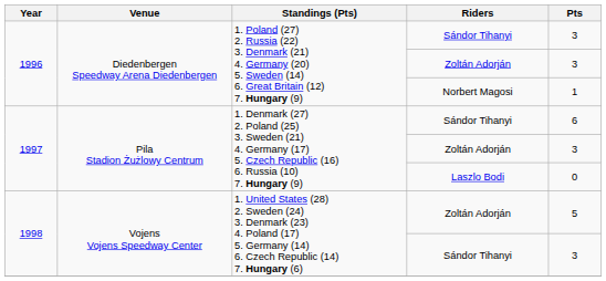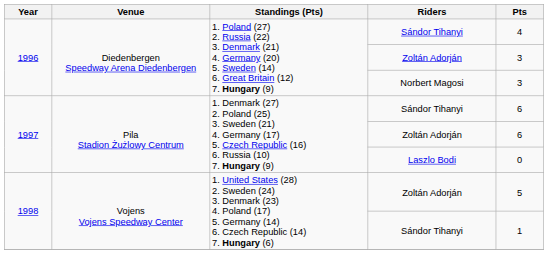 <table class="wikitable"   style="font-size: 95%; width: 70%; text-align: center;">
 <tr>
 <th width=40>Year</th>
 <th width=150>Venue</th>
 <th width=150>Standings (Pts)</th>
 <th width=120>Riders</th>
 <th width=40>Pts</th>
 </tr>
 <tr>
 <td rowspan="3"><a href='#'>1996</a></td>
 <td rowspan="3"><br>Diedenbergen<br><a href='#'>Speedway Arena Diedenbergen</a></td>
 <td rowspan="3" style="text-align: left;">1.  <a href='#'>Poland</a> (27)<br>2.  <a href='#'>Russia</a> (22)<br>3.  <a href='#'>Denmark</a> (21)<br>4.  <a href='#'>Germany</a> (20)<br>5.  <a href='#'>Sweden</a> (14)<br>6.  <a href='#'>Great Britain</a> (12)<br>7.  <strong>Hungary</strong> (9)</td>
 <td><a href='#'>Sándor Tihanyi</a></td>
-<td>3</td>
+<td>4</td>
 </tr>
 <tr>
 <td><a href='#'>Zoltán Adorján</a></td>
 <td>3</td>
 </tr>
 <tr>
 <td>Norbert Magosi</td>
-<td>1</td>
+<td>3</td>
 </tr>
 <tr>
 <td rowspan="3"><a href='#'>1997</a></td>
 <td rowspan="3"><br>Pila<br><a href='#'>Stadion Żużlowy Centrum</a></td>
 <td rowspan="3" style="text-align: left;">1.  Denmark (27)<br>2.  Poland (25)<br>3.  Sweden (21)<br>4.  Germany (17)<br>5.  <a href='#'>Czech Republic</a> (16)<br>6.  Russia (10)<br>7.   <strong>Hungary</strong> (9)</td>
 <td>Sándor Tihanyi</td>
 <td>6</td>
 </tr>
 <tr>
 <td>Zoltán Adorján</td>
-<td>3</td>
+<td>6</td>
 </tr>
 <tr>
 <td><a href='#'>Laszlo Bodi</a></td>
 <td>0</td>
 </tr>
 <tr>
 <td rowspan="2"><a href='#'>1998</a></td>
 <td rowspan="2"><br>Vojens<br><a href='#'>Vojens Speedway Center</a></td>
 <td rowspan="2" style="text-align: left;">1.  <a href='#'>United States</a> (28)<br>2.  Sweden (24)<br>3.  Denmark (23)<br>4.  Poland (17)<br>5.  Germany (14)<br>6.  Czech Republic (14)<br>7.  <strong>Hungary</strong> (6)</td>
 <td>Zoltán Adorján</td>
 <td>5</td>
 </tr>
 <tr>
 <td>Sándor Tihanyi</td>
-<td>3</td>
+<td>1</td>
 </tr>
 <tr>
 </tr>
 </table>
